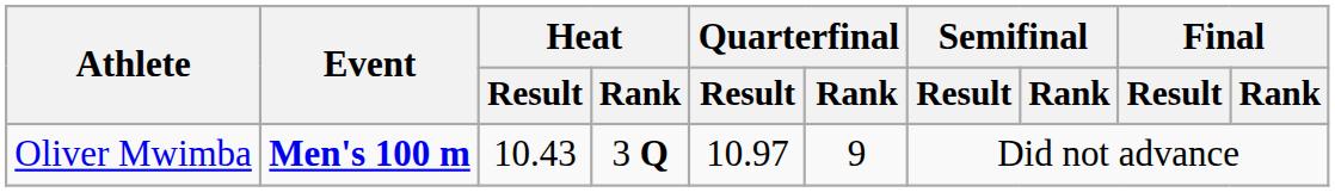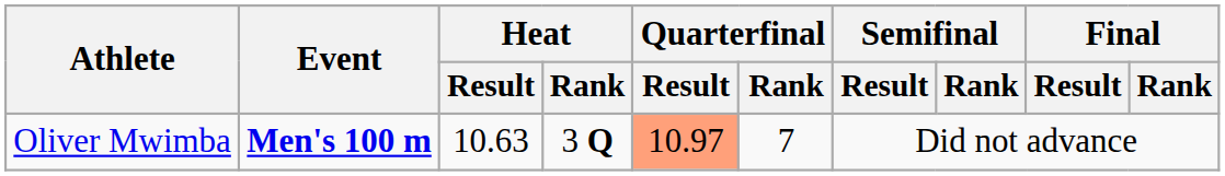 <table class="wikitable" style="font-size:90%">
 <tr>
 <th rowspan="2">Athlete</th>
 <th rowspan="2">Event</th>
 <th colspan="2">Heat</th>
 <th colspan="2">Quarterfinal</th>
 <th colspan="2">Semifinal</th>
 <th colspan="2">Final</th>
 </tr>
 <tr style="font-size:95%">
 <th>Result</th>
 <th>Rank</th>
 <th>Result</th>
 <th>Rank</th>
 <th>Result</th>
 <th>Rank</th>
 <th>Result</th>
 <th>Rank</th>
 </tr>
 <tr align=center>
 <td align=left><a href='#'>Oliver Mwimba</a></td>
 <td align=left><strong><a href='#'>Men's 100 m</a></strong></td>
-<td>10.43</td>
+<td>10.63</td>
 <td>3 <strong>Q</strong></td>
-<td>10.97</td>
-<td>9</td>
+<td style="background: lightsalmon;">10.97</td>
+<td>7</td>
 <td colspan=4>Did not advance</td>
 </tr>
 </table>
